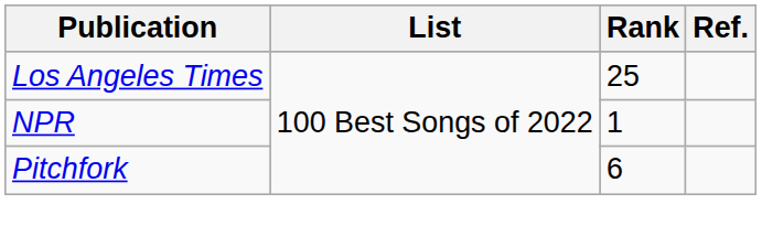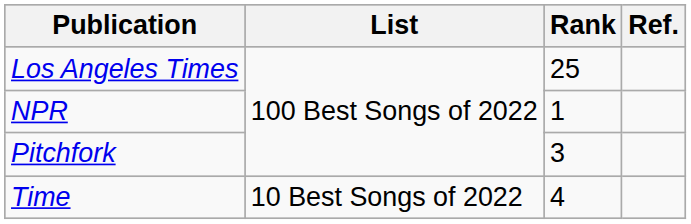 <table class="wikitable sortable">
 <tr>
 <th>Publication</th>
 <th>List</th>
 <th>Rank</th>
 <th>Ref.</th>
 </tr>
 <tr>
 <td><em><a href='#'>Los Angeles Times</a></em></td>
 <td rowspan="3">100 Best Songs of 2022</td>
 <td>25</td>
 <td></td>
 </tr>
 <tr>
 <td><em><a href='#'>NPR</a></em></td>
 <td>1</td>
 <td></td>
 </tr>
 <tr>
 <td><a href='#'><em>Pitchfork</em></a></td>
-<td>6</td>
+<td>3</td>
+<td></td>
+</tr>
+<tr>
+<td><a href='#'><em>Time</em></a></td>
+<td>10 Best Songs of 2022</td>
+<td>4</td>
 <td></td>
 </tr>
 </table>
